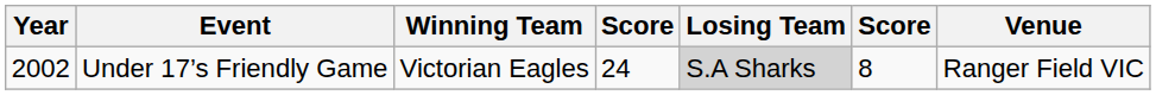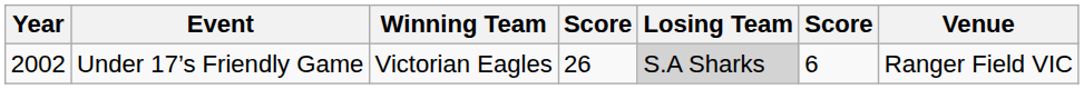 <table class="wikitable">
 <tr>
 <th>Year</th>
 <th>Event</th>
 <th>Winning Team</th>
 <th>Score</th>
 <th>Losing Team</th>
 <th>Score</th>
 <th>Venue</th>
 </tr>
 <tr>
 <td>2002</td>
 <td>Under 17’s Friendly Game</td>
 <td>Victorian Eagles</td>
-<td>24</td>
+<td>26</td>
 <td style="background: lightgrey;">S.A Sharks</td>
-<td>8</td>
+<td>6</td>
 <td>Ranger Field VIC</td>
 </tr>
 </table>
